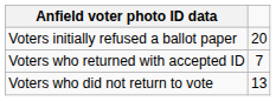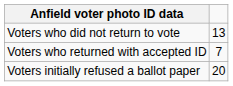 <table class="wikitable">
 <tr>
 <th>Anfield voter photo ID data</th>
 </tr>
 <tr>
-<td style="text-align:left">Voters initially refused a ballot paper</td>
-<td style="text-align:center">20</td>
+<td style="text-align:left">Voters who did not return to vote</td>
+<td style="text-align:center">13</td>
 </tr>
 <tr>
 <td style="text-align:left">Voters who returned with accepted ID</td>
 <td style="text-align:center">7</td>
 </tr>
 <tr>
-<td style="text-align:left">Voters who did not return to vote</td>
-<td style="text-align:center">13</td>
+<td style="text-align:left">Voters initially refused a ballot paper</td>
+<td style="text-align:center">20</td>
 </tr>
 </table>
